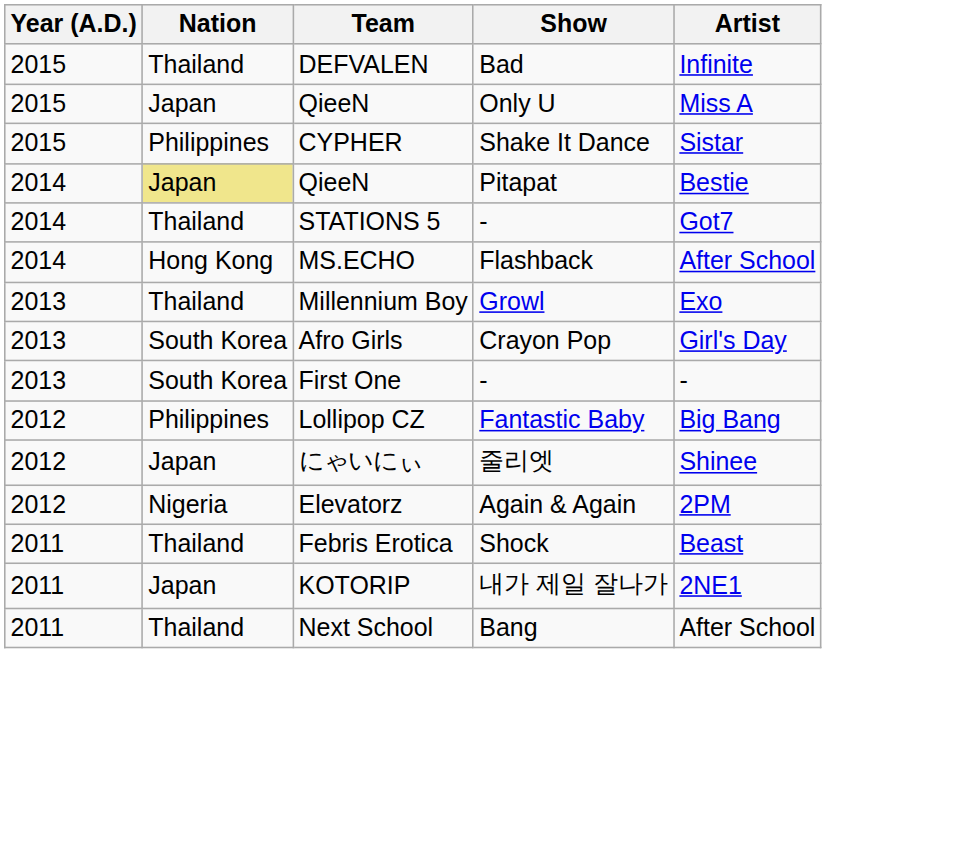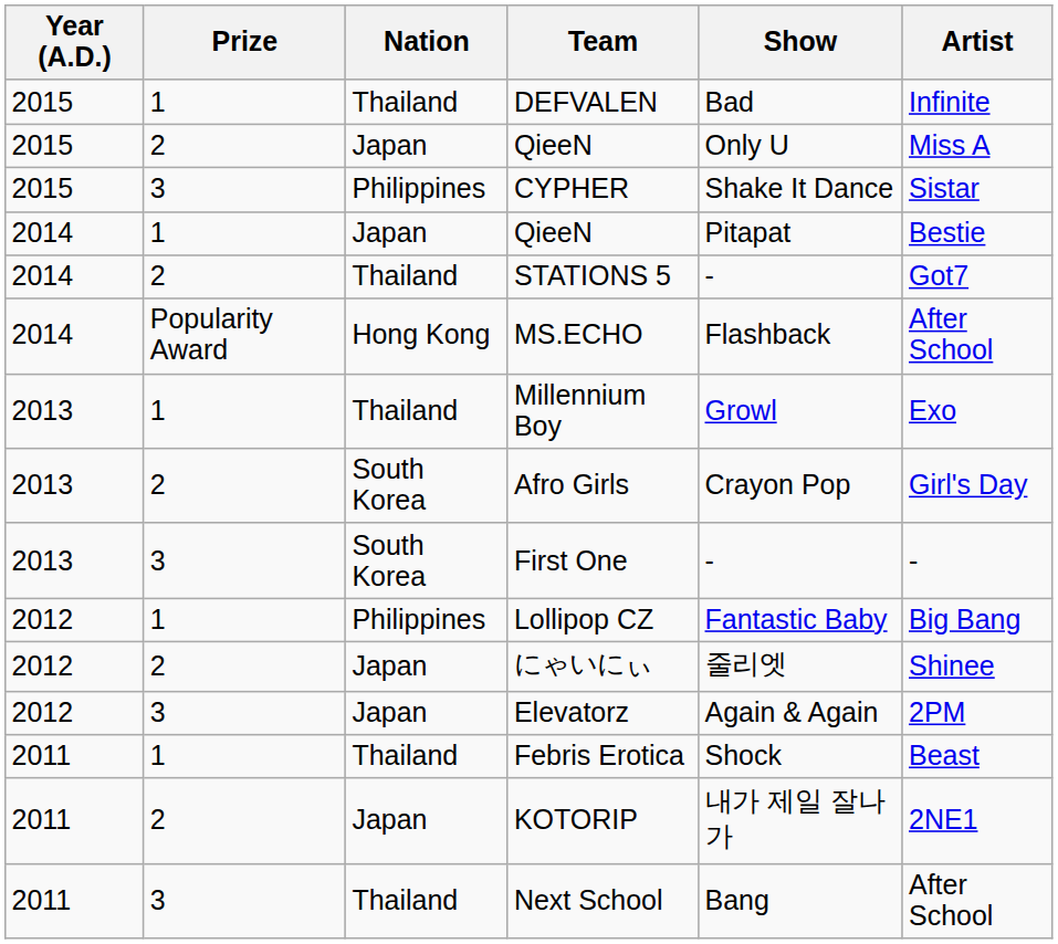 <table class="wikitable sortable">
 <tr>
 <th>Year (A.D.)</th>
+<th>Prize</th>
 <th>Nation</th>
 <th>Team</th>
 <th>Show</th>
 <th>Artist</th>
 </tr>
 <tr>
 <td>2015</td>
+<td>1</td>
 <td>Thailand</td>
 <td>DEFVALEN</td>
 <td>Bad</td>
 <td><a href='#'>Infinite</a></td>
 </tr>
 <tr>
 <td>2015</td>
+<td>2</td>
 <td>Japan</td>
 <td>QieeN</td>
 <td>Only U</td>
 <td><a href='#'>Miss A</a></td>
 </tr>
 <tr>
 <td>2015</td>
+<td>3</td>
 <td>Philippines</td>
 <td>CYPHER</td>
 <td>Shake It Dance</td>
 <td><a href='#'>Sistar</a></td>
 </tr>
 <tr>
 <td>2014</td>
-<td style="background: khaki;">Japan</td>
+<td>1</td>
+<td>Japan</td>
 <td>QieeN</td>
 <td>Pitapat</td>
 <td><a href='#'>Bestie</a></td>
 </tr>
 <tr>
 <td>2014</td>
+<td>2</td>
 <td>Thailand</td>
 <td>STATIONS 5</td>
 <td>-</td>
 <td><a href='#'>Got7</a></td>
 </tr>
 <tr>
 <td>2014</td>
+<td>Popularity Award</td>
 <td>Hong Kong</td>
 <td>MS.ECHO</td>
 <td>Flashback</td>
 <td><a href='#'>After School</a></td>
 </tr>
 <tr>
 <td>2013</td>
+<td>1</td>
 <td>Thailand</td>
 <td>Millennium Boy</td>
 <td><a href='#'>Growl</a></td>
 <td><a href='#'>Exo</a></td>
 </tr>
 <tr>
 <td>2013</td>
+<td>2</td>
 <td>South Korea</td>
 <td>Afro Girls</td>
 <td>Crayon Pop</td>
 <td><a href='#'>Girl's Day</a></td>
 </tr>
 <tr>
 <td>2013</td>
+<td>3</td>
 <td>South Korea</td>
 <td>First One</td>
 <td>-</td>
 <td>-</td>
 </tr>
 <tr>
 <td>2012</td>
+<td>1</td>
 <td>Philippines</td>
 <td>Lollipop CZ</td>
 <td><a href='#'>Fantastic Baby</a></td>
 <td><a href='#'>Big Bang</a></td>
 </tr>
 <tr>
 <td>2012</td>
+<td>2</td>
 <td>Japan</td>
 <td>にゃいにぃ</td>
 <td>줄리엣</td>
 <td><a href='#'>Shinee</a></td>
 </tr>
 <tr>
 <td>2012</td>
-<td>Nigeria</td>
+<td>3</td>
+<td>Japan</td>
 <td>Elevatorz</td>
 <td>Again & Again</td>
 <td><a href='#'>2PM</a></td>
 </tr>
 <tr>
 <td>2011</td>
+<td>1</td>
 <td>Thailand</td>
 <td>Febris Erotica</td>
 <td>Shock</td>
 <td><a href='#'>Beast</a></td>
 </tr>
 <tr>
 <td>2011</td>
+<td>2</td>
 <td>Japan</td>
 <td>KOTORIP</td>
 <td>내가 제일 잘나가</td>
 <td><a href='#'>2NE1</a></td>
 </tr>
 <tr>
 <td>2011</td>
+<td>3</td>
 <td>Thailand</td>
 <td>Next School</td>
 <td>Bang</td>
 <td>After School</td>
 </tr>
 </table>
